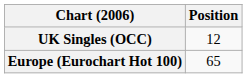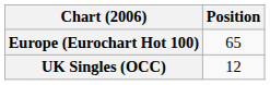 <table class="wikitable plainrowheaders" style="text-align:center">
 <tr>
 <th>Chart (2006)</th>
 <th>Position</th>
 </tr>
 <tr>
+<th scope="row">Europe (Eurochart Hot 100)</th>
+<td>65</td>
+</tr>
+<tr>
 <th scope="row">UK Singles (OCC)</th>
 <td>12</td>
 </tr>
-<tr>
-<th scope="row">Europe (Eurochart Hot 100)</th>
-<td>65</td>
-</tr>
 </table>
